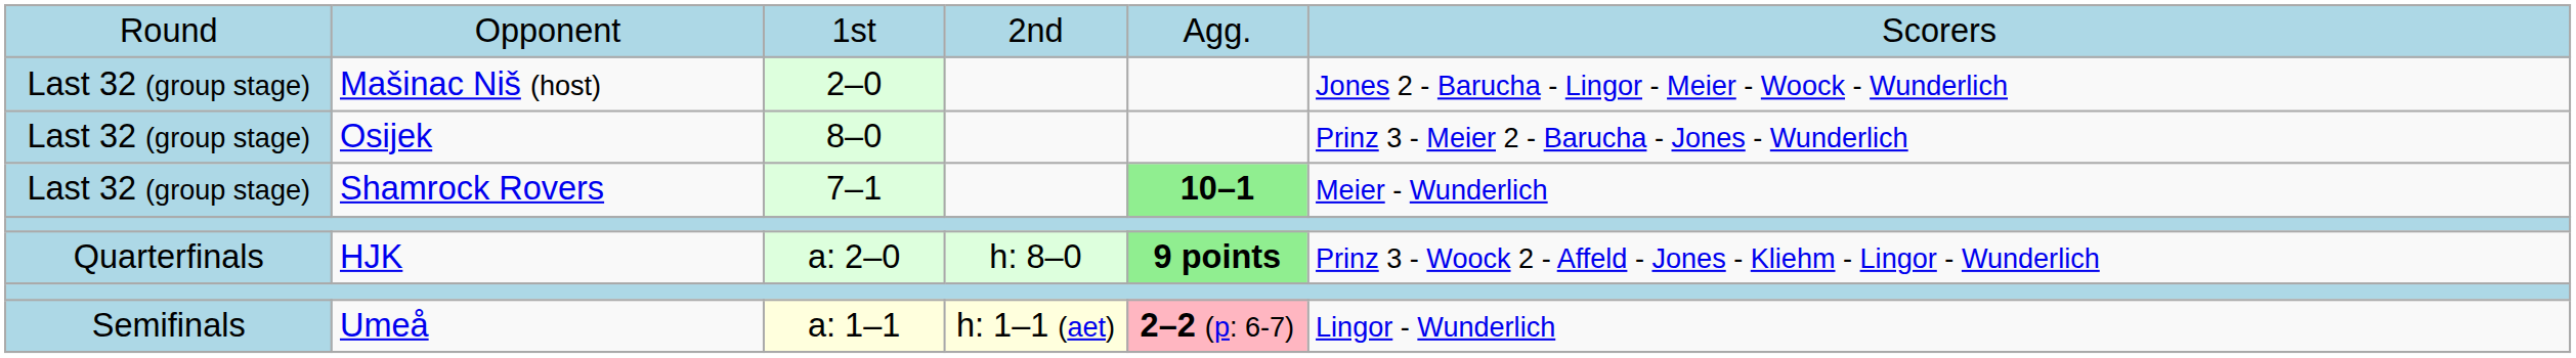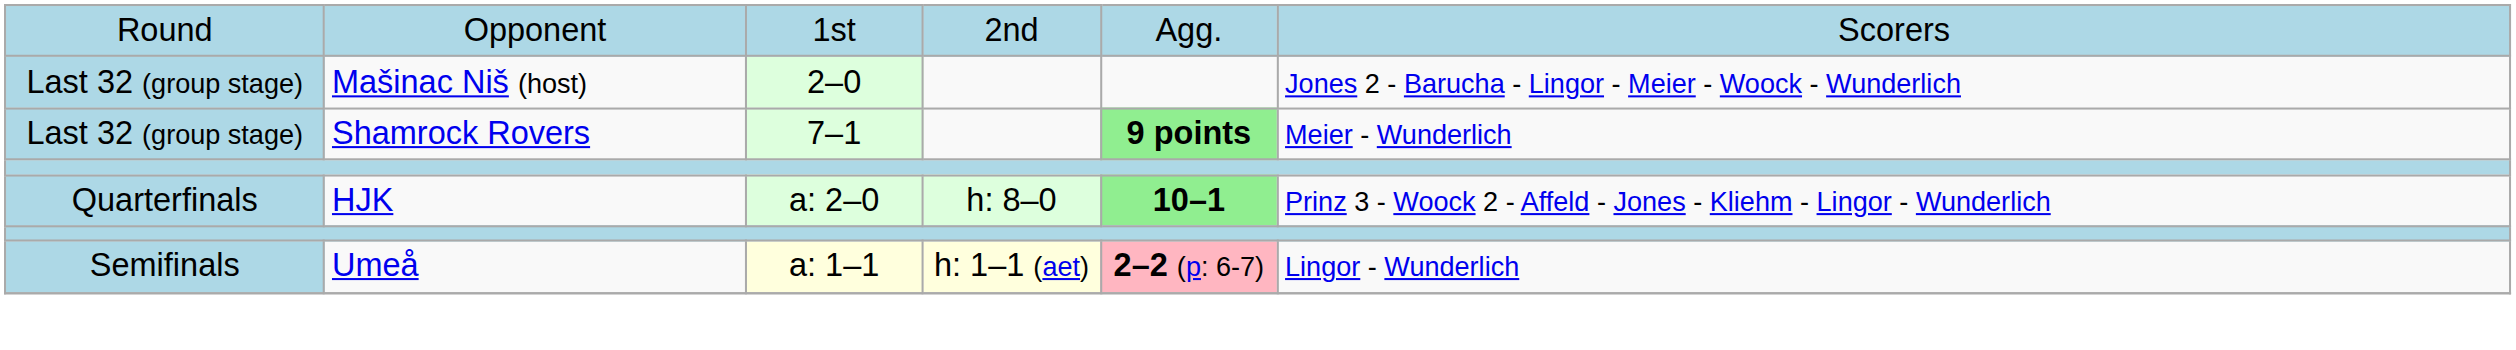 <table class="wikitable" style="text-align:center">
 <tr bgcolor=lightblue>
 <td width=150px>Round</td>
 <td width=200px>Opponent</td>
 <td width=80px>1st</td>
 <td width=80px>2nd</td>
 <td width=80px>Agg.</td>
 <td width=600px>Scorers</td>
 </tr>
 <tr>
 <td bgcolor=lightblue>Last 32 <small>(group stage)</small></td>
 <td align=left> <a href='#'>Mašinac Niš</a> <small>(host)</small></td>
 <td bgcolor="#ddffdd">2–0</td>
 <td></td>
 <td></td>
 <td align=left><small><a href='#'>Jones</a> 2 - <a href='#'>Barucha</a> - <a href='#'>Lingor</a> - <a href='#'>Meier</a> - <a href='#'>Woock</a> - <a href='#'>Wunderlich</a></small></td>
 </tr>
 <tr>
 <td bgcolor=lightblue>Last 32 <small>(group stage)</small></td>
-<td align=left> <a href='#'>Osijek</a></td>
-<td bgcolor="#ddffdd">8–0</td>
-<td></td>
-<td></td>
-<td align=left><small><a href='#'>Prinz</a> 3 - <a href='#'>Meier</a> 2 - <a href='#'>Barucha</a> - <a href='#'>Jones</a> - <a href='#'>Wunderlich</a> </small></td>
-</tr>
-<tr>
-<td bgcolor=lightblue>Last 32 <small>(group stage)</small></td>
 <td align=left> <a href='#'>Shamrock Rovers</a></td>
 <td bgcolor="#ddffdd">7–1</td>
 <td></td>
-<td bgcolor=lightgreen><strong>10–1</strong></td>
+<td bgcolor=lightgreen><strong>9 points</strong></td>
 <td align=left><small><a href='#'>Meier</a> - <a href='#'>Wunderlich</a></small></td>
 </tr>
 <tr bgcolor=lightblue>
 <td colspan=6></td>
 </tr>
 <tr>
 <td bgcolor=lightblue>Quarterfinals</td>
 <td align=left> <a href='#'>HJK</a></td>
 <td bgcolor="#ddffdd">a: 2–0</td>
 <td bgcolor="#ddffdd">h: 8–0</td>
-<td bgcolor=lightgreen><strong>9 points</strong></td>
+<td bgcolor=lightgreen><strong>10–1</strong></td>
 <td align=left><small><a href='#'>Prinz</a> 3 - <a href='#'>Woock</a> 2 - <a href='#'>Affeld</a> - <a href='#'>Jones</a> - <a href='#'>Kliehm</a> - <a href='#'>Lingor</a> - <a href='#'>Wunderlich</a></small></td>
 </tr>
 <tr bgcolor=lightblue>
 <td colspan=6></td>
 </tr>
 <tr>
 <td bgcolor=lightblue>Semifinals</td>
 <td align=left> <a href='#'>Umeå</a></td>
 <td bgcolor="#ffffdd">a: 1–1</td>
 <td bgcolor="#ffffdd">h: 1–1 <small>(<a href='#'>aet</a>)</small></td>
 <td bgcolor=lightpink><strong>2–2</strong> <small>(<a href='#'>p</a>: 6-7)</small></td>
 <td align=left><small><a href='#'>Lingor</a> - <a href='#'>Wunderlich</a></small></td>
 </tr>
 <tr>
 </tr>
 </table>
